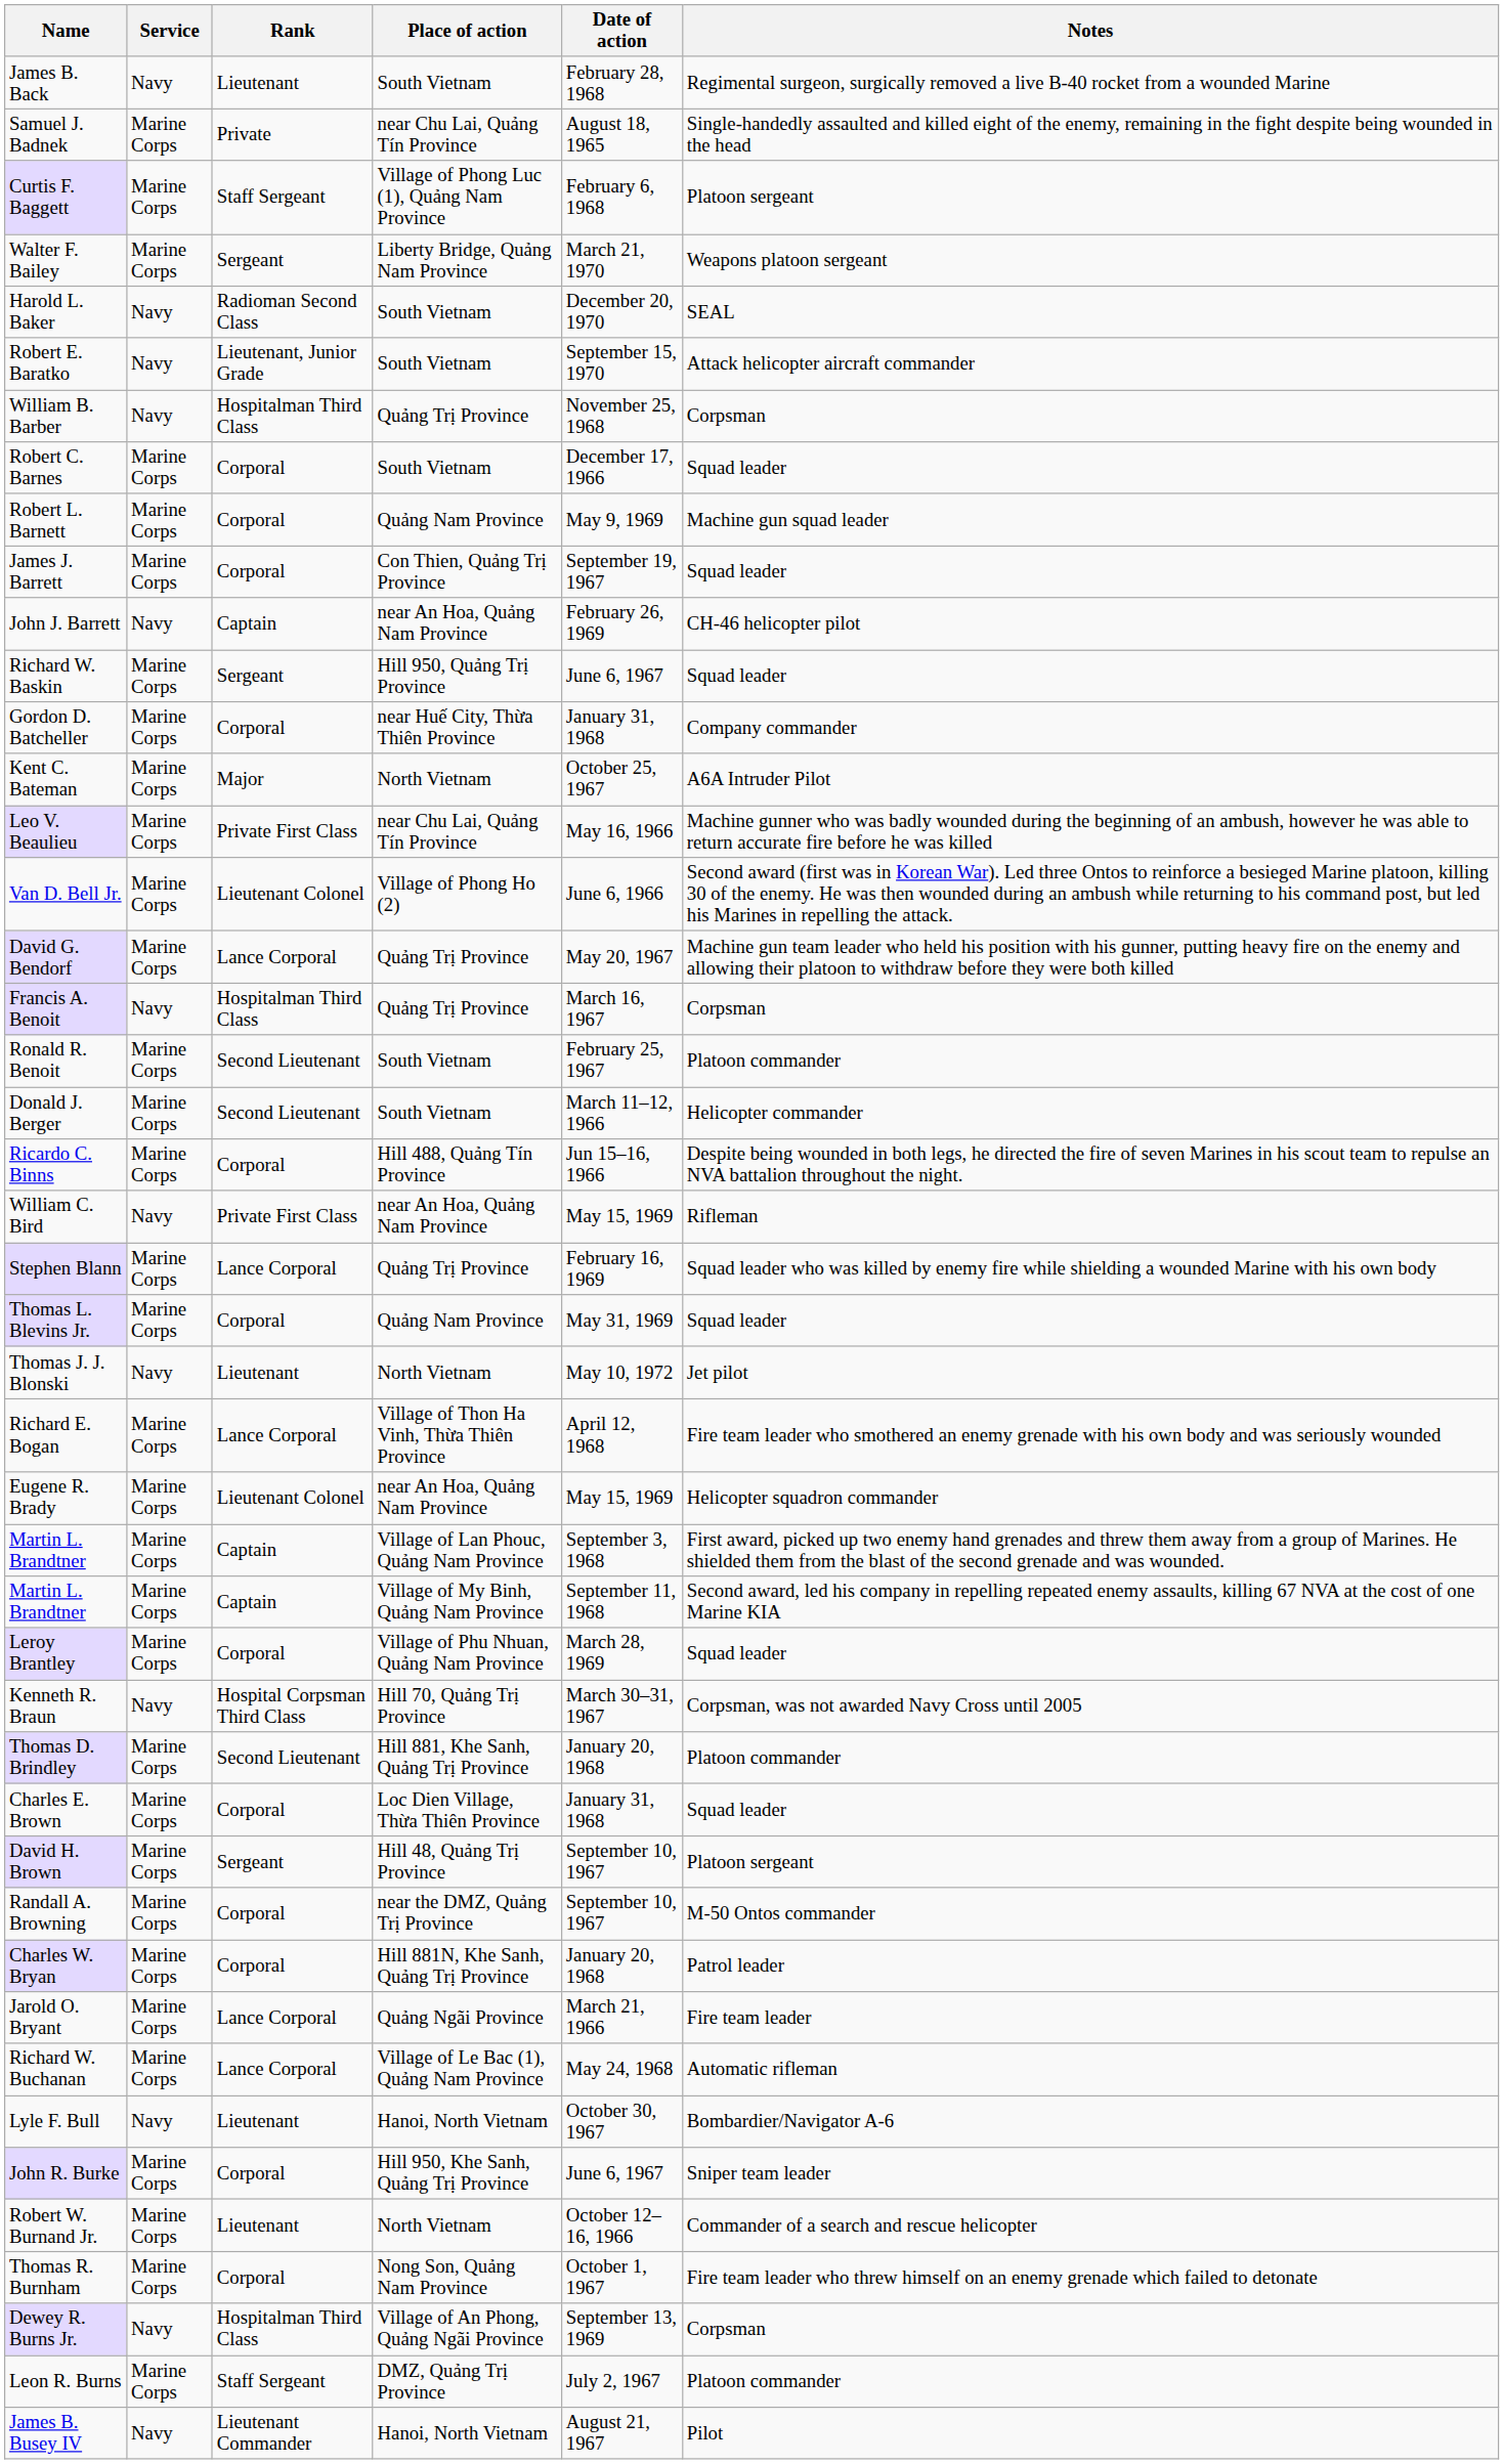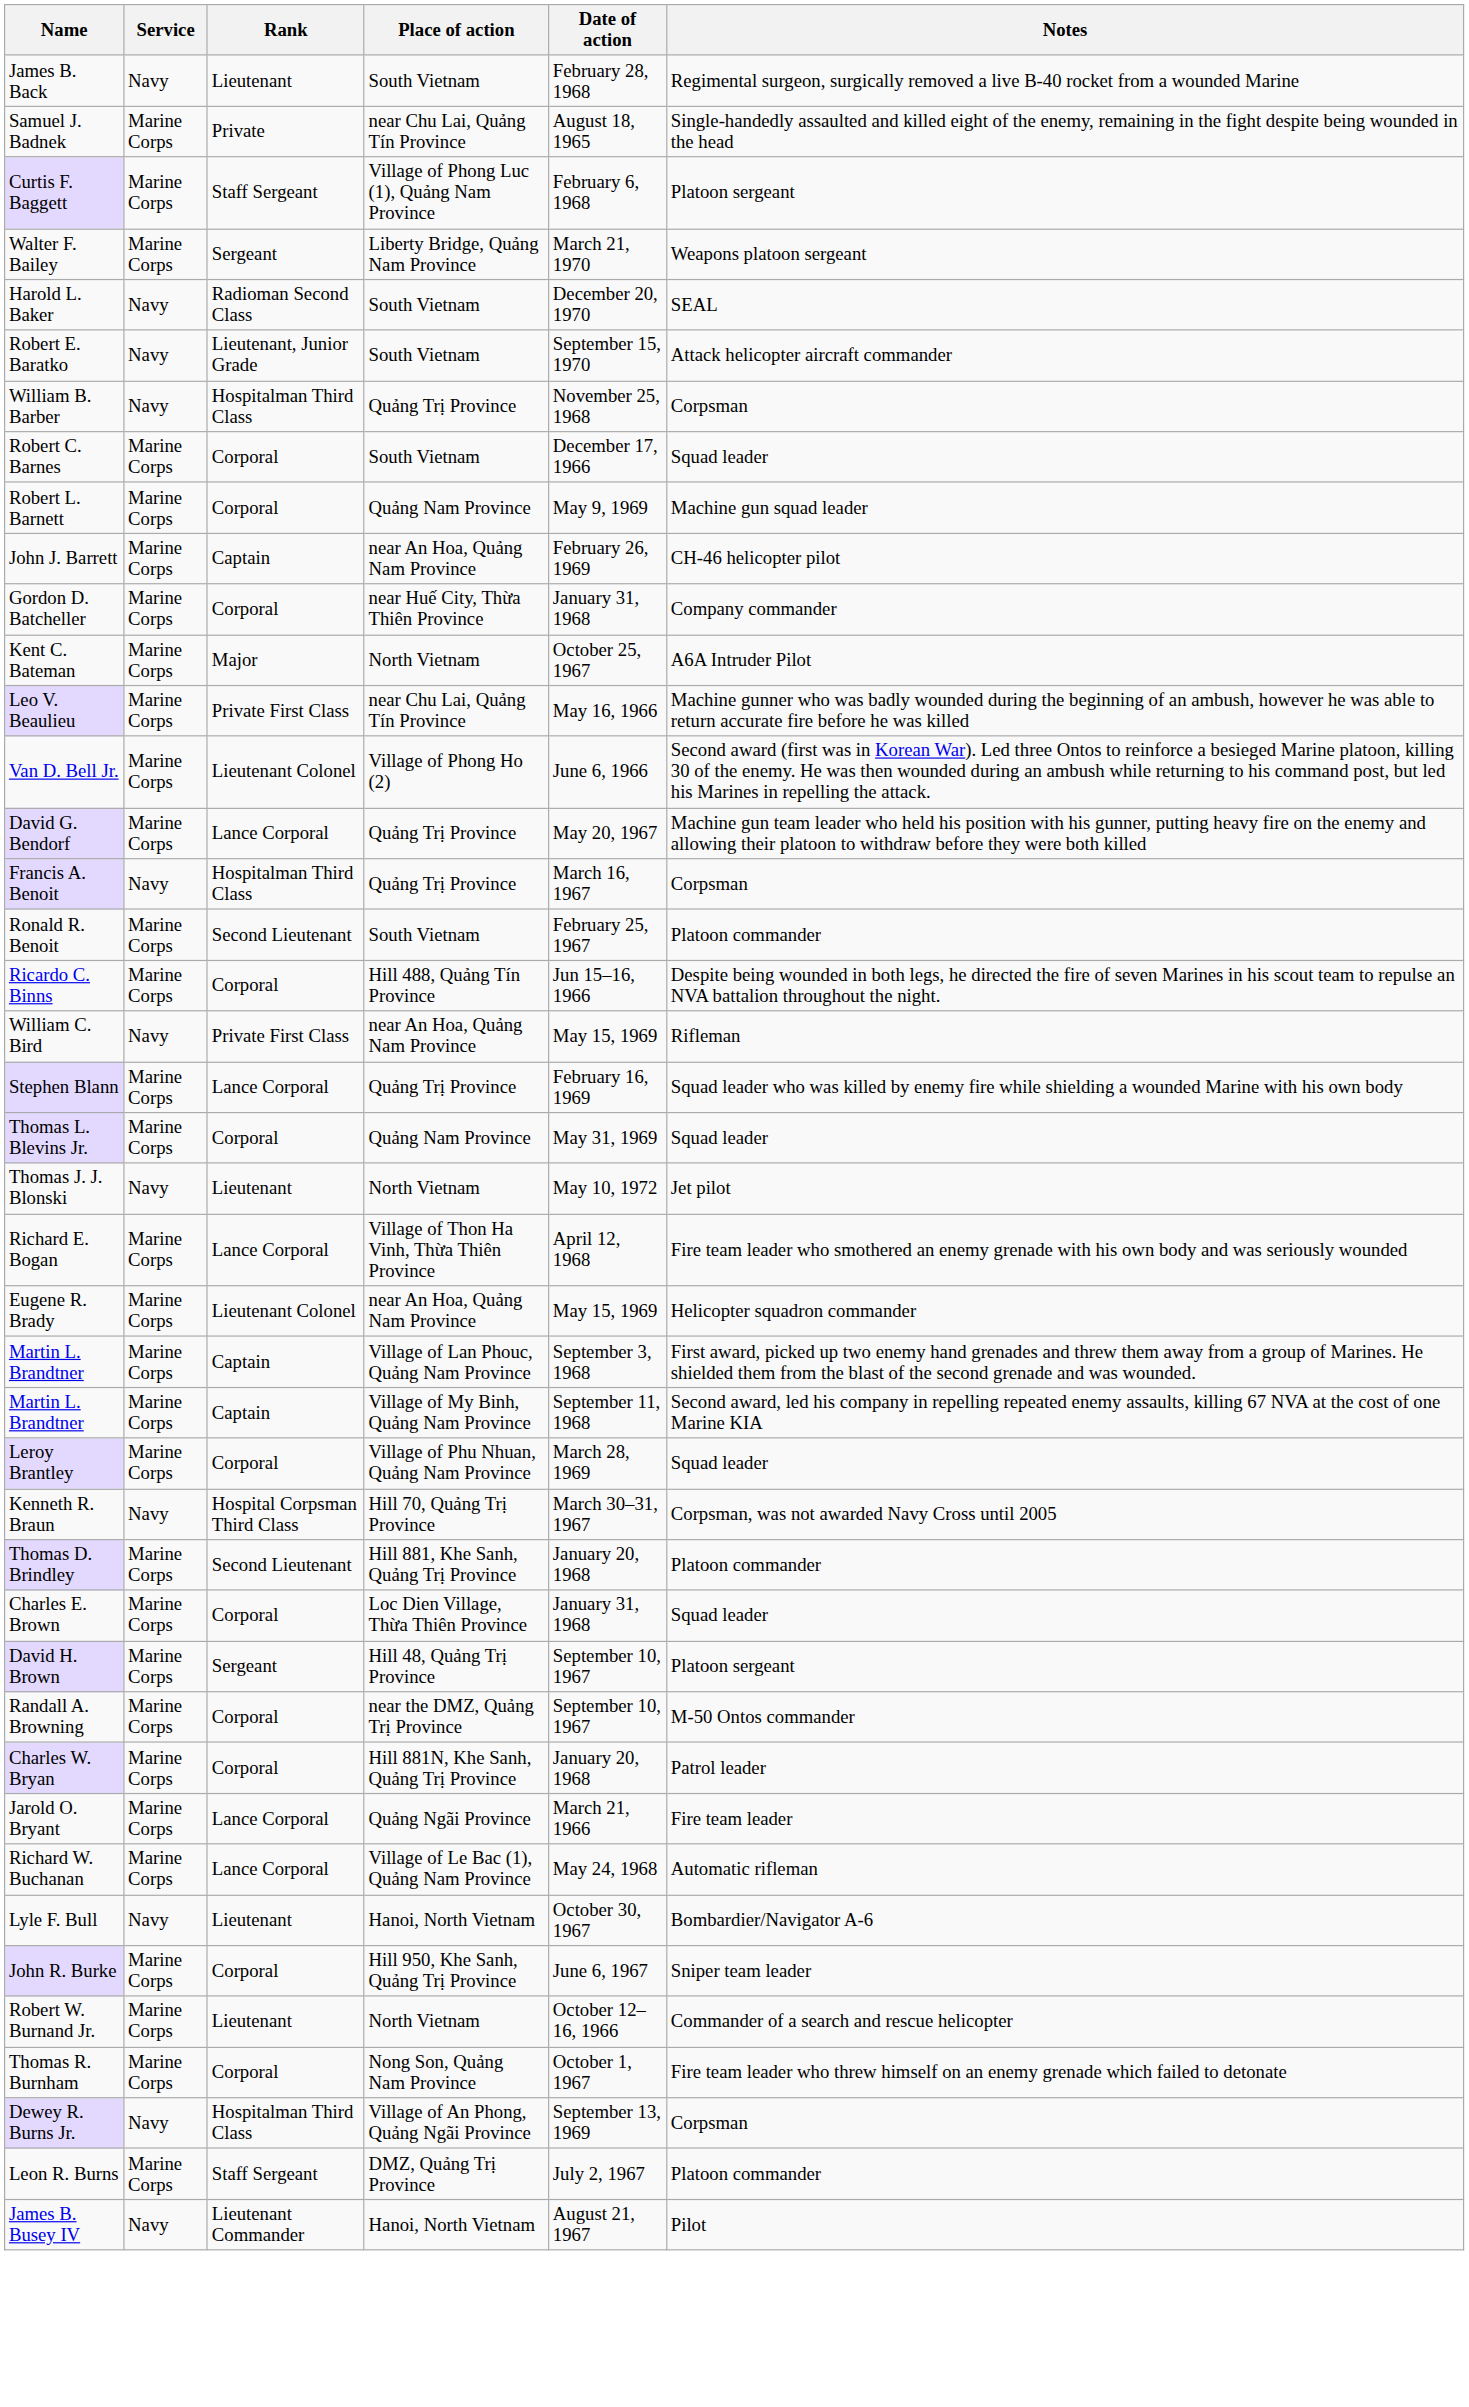 <table class="wikitable sortable">
 <tr>
 <th>Name</th>
 <th>Service</th>
 <th>Rank</th>
 <th>Place of action</th>
 <th>Date of action</th>
 <th>Notes</th>
 </tr>
 <tr>
 <td>James B. Back</td>
 <td>Navy</td>
 <td>Lieutenant</td>
 <td>South Vietnam</td>
 <td>February 28, 1968</td>
 <td>Regimental surgeon, surgically removed a live B-40 rocket from a wounded Marine</td>
 </tr>
 <tr>
 <td>Samuel J. Badnek</td>
 <td>Marine Corps</td>
 <td>Private</td>
 <td>near Chu Lai, Quảng Tín Province</td>
 <td>August 18, 1965</td>
 <td>Single-handedly assaulted and killed eight of the enemy, remaining in the fight despite being wounded in the head</td>
 </tr>
 <tr>
 <td style="background:#e3d9ff;">Curtis F. Baggett</td>
 <td>Marine Corps</td>
 <td>Staff Sergeant</td>
 <td>Village of Phong Luc (1), Quảng Nam Province</td>
 <td>February 6, 1968</td>
 <td>Platoon sergeant</td>
 </tr>
 <tr>
 <td>Walter F. Bailey</td>
 <td>Marine Corps</td>
 <td>Sergeant</td>
 <td>Liberty Bridge, Quảng Nam Province</td>
 <td>March 21, 1970</td>
 <td>Weapons platoon sergeant</td>
 </tr>
 <tr>
 <td>Harold L. Baker</td>
 <td>Navy</td>
 <td>Radioman Second Class</td>
 <td>South Vietnam</td>
 <td>December 20, 1970</td>
 <td>SEAL</td>
 </tr>
 <tr>
 <td>Robert E. Baratko</td>
 <td>Navy</td>
 <td>Lieutenant, Junior Grade</td>
 <td>South Vietnam</td>
 <td>September 15, 1970</td>
 <td>Attack helicopter aircraft commander</td>
 </tr>
 <tr>
 <td>William B. Barber</td>
 <td>Navy</td>
 <td>Hospitalman Third Class</td>
 <td>Quảng Trị Province</td>
 <td>November 25, 1968</td>
 <td>Corpsman</td>
 </tr>
 <tr>
 <td>Robert C. Barnes</td>
 <td>Marine Corps</td>
 <td>Corporal</td>
 <td>South Vietnam</td>
 <td>December 17, 1966</td>
 <td>Squad leader</td>
 </tr>
 <tr>
 <td>Robert L. Barnett</td>
 <td>Marine Corps</td>
 <td>Corporal</td>
 <td>Quảng Nam Province</td>
 <td>May 9, 1969</td>
 <td>Machine gun squad leader</td>
 </tr>
 <tr>
-<td>James J. Barrett</td>
+<td>John J. Barrett</td>
 <td>Marine Corps</td>
-<td>Corporal</td>
-<td>Con Thien, Quảng Trị Province</td>
-<td>September 19, 1967</td>
-<td>Squad leader</td>
-</tr>
-<tr>
-<td>John J. Barrett</td>
-<td>Navy</td>
 <td>Captain</td>
 <td>near An Hoa, Quảng Nam Province</td>
 <td>February 26, 1969</td>
 <td>CH-46 helicopter pilot</td>
-</tr>
-<tr>
-<td>Richard W. Baskin</td>
-<td>Marine Corps</td>
-<td>Sergeant</td>
-<td>Hill 950, Quảng Trị Province</td>
-<td>June 6, 1967</td>
-<td>Squad leader</td>
 </tr>
 <tr>
 <td>Gordon D. Batcheller</td>
 <td>Marine Corps</td>
 <td>Corporal</td>
 <td>near Huế City, Thừa Thiên Province</td>
 <td>January 31, 1968</td>
 <td>Company commander</td>
 </tr>
 <tr>
 <td>Kent C. Bateman</td>
 <td>Marine Corps</td>
 <td>Major</td>
 <td>North Vietnam</td>
 <td>October 25, 1967</td>
 <td>A6A Intruder Pilot</td>
 </tr>
 <tr>
 <td style="background:#e3d9ff;">Leo V. Beaulieu</td>
 <td>Marine Corps</td>
 <td>Private First Class</td>
 <td>near Chu Lai, Quảng Tín Province</td>
 <td>May 16, 1966</td>
 <td>Machine gunner who was badly wounded during the beginning of an ambush, however he was able to return accurate fire before he was killed</td>
 </tr>
 <tr>
 <td><a href='#'>Van D. Bell Jr.</a></td>
 <td>Marine Corps</td>
 <td>Lieutenant Colonel</td>
 <td>Village of Phong Ho (2)</td>
 <td>June 6, 1966</td>
 <td>Second award (first was in <a href='#'>Korean War</a>). Led three Ontos to reinforce a besieged Marine platoon, killing 30 of the enemy. He was then wounded during an ambush while returning to his command post, but led his Marines in repelling the attack.</td>
 </tr>
 <tr>
 <td style="background:#e3d9ff;">David G. Bendorf</td>
 <td>Marine Corps</td>
 <td>Lance Corporal</td>
 <td>Quảng Trị Province</td>
 <td>May 20, 1967</td>
 <td>Machine gun team leader who held his position with his gunner, putting heavy fire on the enemy and allowing their platoon to withdraw before they were both killed</td>
 </tr>
 <tr>
 <td style="background:#e3d9ff;">Francis A. Benoit</td>
 <td>Navy</td>
 <td>Hospitalman Third Class</td>
 <td>Quảng Trị Province</td>
 <td>March 16, 1967</td>
 <td>Corpsman</td>
 </tr>
 <tr>
 <td>Ronald R. Benoit</td>
 <td>Marine Corps</td>
 <td>Second Lieutenant</td>
 <td>South Vietnam</td>
 <td>February 25, 1967</td>
 <td>Platoon commander</td>
-</tr>
-<tr>
-<td>Donald J. Berger</td>
-<td>Marine Corps</td>
-<td>Second Lieutenant</td>
-<td>South Vietnam</td>
-<td>March 11–12, 1966</td>
-<td>Helicopter commander</td>
 </tr>
 <tr>
 <td><a href='#'>Ricardo C. Binns</a></td>
 <td>Marine Corps</td>
 <td>Corporal</td>
 <td>Hill 488, Quảng Tín Province</td>
 <td>Jun 15–16, 1966</td>
 <td>Despite being wounded in both legs, he directed the fire of seven Marines in his scout team to repulse an NVA battalion throughout the night.</td>
 </tr>
 <tr>
 <td>William C. Bird</td>
 <td>Navy</td>
 <td>Private First Class</td>
 <td>near An Hoa, Quảng Nam Province</td>
 <td>May 15, 1969</td>
 <td>Rifleman</td>
 </tr>
 <tr>
 <td style="background:#e3d9ff;">Stephen Blann</td>
 <td>Marine Corps</td>
 <td>Lance Corporal</td>
 <td>Quảng Trị Province</td>
 <td>February 16, 1969</td>
 <td>Squad leader who was killed by enemy fire while shielding a wounded Marine with his own body</td>
 </tr>
 <tr>
 <td style="background:#e3d9ff;">Thomas L. Blevins Jr.</td>
 <td>Marine Corps</td>
 <td>Corporal</td>
 <td>Quảng Nam Province</td>
 <td>May 31, 1969</td>
 <td>Squad leader</td>
 </tr>
 <tr>
 <td>Thomas J. J. Blonski</td>
 <td>Navy</td>
 <td>Lieutenant</td>
 <td>North Vietnam</td>
 <td>May 10, 1972</td>
 <td>Jet pilot</td>
 </tr>
 <tr>
 <td>Richard E. Bogan</td>
 <td>Marine Corps</td>
 <td>Lance Corporal</td>
 <td>Village of Thon Ha Vinh, Thừa Thiên Province</td>
 <td>April 12, 1968</td>
 <td>Fire team leader who smothered an enemy grenade with his own body and was seriously wounded</td>
 </tr>
 <tr>
 <td>Eugene R. Brady</td>
 <td>Marine Corps</td>
 <td>Lieutenant Colonel</td>
 <td>near An Hoa, Quảng Nam Province</td>
 <td>May 15, 1969</td>
 <td>Helicopter squadron commander</td>
 </tr>
 <tr>
 <td><a href='#'>Martin L. Brandtner</a></td>
 <td>Marine Corps</td>
 <td>Captain</td>
 <td>Village of Lan Phouc, Quảng Nam Province</td>
 <td>September 3, 1968</td>
 <td>First award, picked up two enemy hand grenades and threw them away from a group of Marines. He shielded them from the blast of the second grenade and was wounded.</td>
 </tr>
 <tr>
 <td><a href='#'>Martin L. Brandtner</a></td>
 <td>Marine Corps</td>
 <td>Captain</td>
 <td>Village of My Binh, Quảng Nam Province</td>
 <td>September 11, 1968</td>
 <td>Second award, led his company in repelling repeated enemy assaults, killing 67 NVA at the cost of one Marine KIA</td>
 </tr>
 <tr>
 <td style="background:#e3d9ff;">Leroy Brantley</td>
 <td>Marine Corps</td>
 <td>Corporal</td>
 <td>Village of Phu Nhuan, Quảng Nam Province</td>
 <td>March 28, 1969</td>
 <td>Squad leader</td>
 </tr>
 <tr>
 <td>Kenneth R. Braun</td>
 <td>Navy</td>
 <td>Hospital Corpsman Third Class</td>
 <td>Hill 70, Quảng Trị Province</td>
 <td>March 30–31, 1967</td>
 <td>Corpsman, was not awarded Navy Cross until 2005</td>
 </tr>
 <tr>
 <td style="background:#e3d9ff;">Thomas D. Brindley</td>
 <td>Marine Corps</td>
 <td>Second Lieutenant</td>
 <td>Hill 881, Khe Sanh, Quảng Trị Province</td>
 <td>January 20, 1968</td>
 <td>Platoon commander</td>
 </tr>
 <tr>
 <td>Charles E. Brown</td>
 <td>Marine Corps</td>
 <td>Corporal</td>
 <td>Loc Dien Village, Thừa Thiên Province</td>
 <td>January 31, 1968</td>
 <td>Squad leader</td>
 </tr>
 <tr>
 <td style="background:#e3d9ff;">David H. Brown</td>
 <td>Marine Corps</td>
 <td>Sergeant</td>
 <td>Hill 48, Quảng Trị Province</td>
 <td>September 10, 1967</td>
 <td>Platoon sergeant</td>
 </tr>
 <tr>
 <td>Randall A. Browning</td>
 <td>Marine Corps</td>
 <td>Corporal</td>
 <td>near the DMZ, Quảng Trị Province</td>
 <td>September 10, 1967</td>
 <td>M-50 Ontos commander</td>
 </tr>
 <tr>
 <td style="background:#e3d9ff;">Charles W. Bryan</td>
 <td>Marine Corps</td>
 <td>Corporal</td>
 <td>Hill 881N, Khe Sanh, Quảng Trị Province</td>
 <td>January 20, 1968</td>
 <td>Patrol leader</td>
 </tr>
 <tr>
 <td>Jarold O. Bryant</td>
 <td>Marine Corps</td>
 <td>Lance Corporal</td>
 <td>Quảng Ngãi Province</td>
 <td>March 21, 1966</td>
 <td>Fire team leader</td>
 </tr>
 <tr>
 <td>Richard W. Buchanan</td>
 <td>Marine Corps</td>
 <td>Lance Corporal</td>
 <td>Village of Le Bac (1), Quảng Nam Province</td>
 <td>May 24, 1968</td>
 <td>Automatic rifleman</td>
 </tr>
 <tr>
 <td>Lyle F. Bull</td>
 <td>Navy</td>
 <td>Lieutenant</td>
 <td>Hanoi, North Vietnam</td>
 <td>October 30, 1967</td>
 <td>Bombardier/Navigator A-6</td>
 </tr>
 <tr>
 <td style="background:#e3d9ff;">John R. Burke</td>
 <td>Marine Corps</td>
 <td>Corporal</td>
 <td>Hill 950, Khe Sanh, Quảng Trị Province</td>
 <td>June 6, 1967</td>
 <td>Sniper team leader</td>
 </tr>
 <tr>
 <td>Robert W. Burnand Jr.</td>
 <td>Marine Corps</td>
 <td>Lieutenant</td>
 <td>North Vietnam</td>
 <td>October 12–16, 1966</td>
 <td>Commander of a search and rescue helicopter</td>
 </tr>
 <tr>
 <td>Thomas R. Burnham</td>
 <td>Marine Corps</td>
 <td>Corporal</td>
 <td>Nong Son, Quảng Nam Province</td>
 <td>October 1, 1967</td>
 <td>Fire team leader who threw himself on an enemy grenade which failed to detonate</td>
 </tr>
 <tr>
 <td style="background:#e3d9ff;">Dewey R. Burns Jr.</td>
 <td>Navy</td>
 <td>Hospitalman Third Class</td>
 <td>Village of An Phong, Quảng Ngãi Province</td>
 <td>September 13, 1969</td>
 <td>Corpsman</td>
 </tr>
 <tr>
 <td>Leon R. Burns</td>
 <td>Marine Corps</td>
 <td>Staff Sergeant</td>
 <td>DMZ, Quảng Trị Province</td>
 <td>July 2, 1967</td>
 <td>Platoon commander</td>
 </tr>
 <tr>
 <td><a href='#'>James B. Busey IV</a></td>
 <td>Navy</td>
 <td>Lieutenant Commander</td>
 <td>Hanoi, North Vietnam</td>
 <td>August 21, 1967</td>
 <td>Pilot</td>
 </tr>
 </table>
